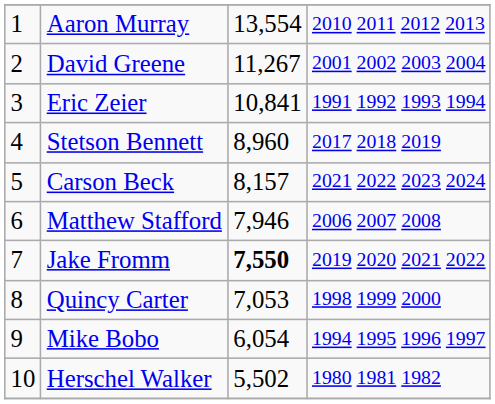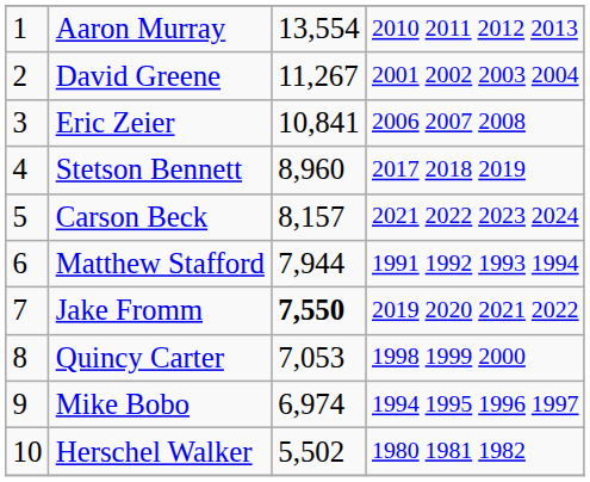 <table class="wikitable">
 <tr>
 </tr>
 <tr>
 <td>1</td>
 <td><a href='#'>Aaron Murray</a></td>
 <td><abbr>13,554</abbr></td>
 <td style="font-size:80%;"><a href='#'>2010</a> <a href='#'>2011</a> <a href='#'>2012</a> <a href='#'>2013</a></td>
 </tr>
 <tr>
 <td>2</td>
 <td><a href='#'>David Greene</a></td>
 <td><abbr>11,267</abbr></td>
 <td style="font-size:80%;"><a href='#'>2001</a> <a href='#'>2002</a> <a href='#'>2003</a> <a href='#'>2004</a></td>
 </tr>
 <tr>
 <td>3</td>
 <td><a href='#'>Eric Zeier</a></td>
 <td><abbr>10,841</abbr></td>
-<td style="font-size:80%;"><a href='#'>1991</a> <a href='#'>1992</a> <a href='#'>1993</a> <a href='#'>1994</a></td>
+<td style="font-size:80%;"><a href='#'>2006</a> <a href='#'>2007</a> <a href='#'>2008</a></td>
 </tr>
 <tr>
 <td>4</td>
 <td><a href='#'>Stetson Bennett</a></td>
 <td><abbr>8,960</abbr></td>
 <td style="font-size:80%;"><a href='#'>2017</a> <a href='#'>2018</a> <a href='#'>2019</a></td>
 </tr>
 <tr>
 <td>5</td>
 <td><a href='#'>Carson Beck</a></td>
 <td><abbr>8,157</abbr></td>
 <td style="font-size:80%;"><a href='#'>2021</a> <a href='#'>2022</a> <a href='#'>2023</a> <a href='#'>2024</a></td>
 </tr>
 <tr>
 <td>6</td>
 <td><a href='#'>Matthew Stafford</a></td>
-<td><abbr>7,946</abbr></td>
-<td style="font-size:80%;"><a href='#'>2006</a> <a href='#'>2007</a> <a href='#'>2008</a></td>
+<td><abbr>7,944</abbr></td>
+<td style="font-size:80%;"><a href='#'>1991</a> <a href='#'>1992</a> <a href='#'>1993</a> <a href='#'>1994</a></td>
 </tr>
 <tr>
 <td>7</td>
 <td><a href='#'>Jake Fromm</a></td>
 <td><strong><abbr>7,550</abbr></strong></td>
 <td style="font-size:80%;"><a href='#'>2019</a> <a href='#'>2020</a> <a href='#'>2021</a> <a href='#'>2022</a></td>
 </tr>
 <tr>
 <td>8</td>
 <td><a href='#'>Quincy Carter</a></td>
 <td><abbr>7,053</abbr></td>
 <td style="font-size:80%;"><a href='#'>1998</a> <a href='#'>1999</a> <a href='#'>2000</a></td>
 </tr>
 <tr>
 <td>9</td>
 <td><a href='#'>Mike Bobo</a></td>
-<td><abbr>6,054</abbr></td>
+<td><abbr>6,974</abbr></td>
 <td style="font-size:80%;"><a href='#'>1994</a> <a href='#'>1995</a> <a href='#'>1996</a> <a href='#'>1997</a></td>
 </tr>
 <tr>
 <td>10</td>
 <td><a href='#'>Herschel Walker</a></td>
 <td><abbr>5,502</abbr></td>
 <td style="font-size:80%;"><a href='#'>1980</a> <a href='#'>1981</a> <a href='#'>1982</a></td>
 </tr>
 <tr>
 </tr>
 </table>
